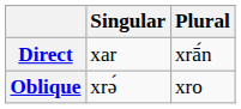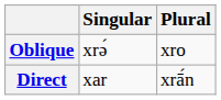 <table class="wikitable">
 <tr>
 <th></th>
 <th>Singular</th>
 <th>Plural</th>
 </tr>
 <tr>
+<th><strong><a href='#'>Oblique</a></strong></th>
+<td>xrə́</td>
+<td>xro</td>
+</tr>
+<tr>
 <th><strong><a href='#'>Direct</a></strong></th>
 <td>xar</td>
 <td>xrā́n</td>
 </tr>
-<tr>
-<th><strong><a href='#'>Oblique</a></strong></th>
-<td>xrə́</td>
-<td>xro</td>
-</tr>
 </table>
